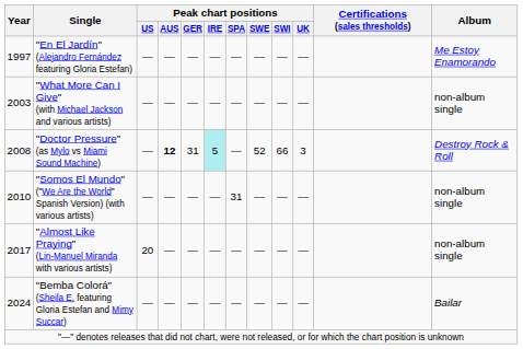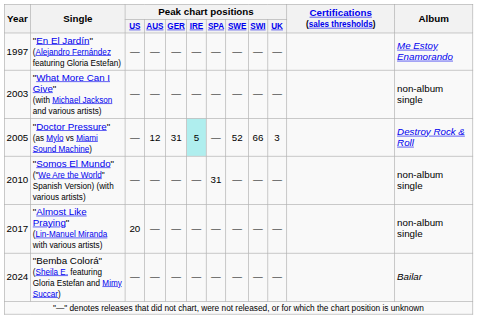 <table class="wikitable">
 <tr>
 <th rowspan="2"  style="width:1px;">Year</th>
 <th rowspan="2" style="width:148px;">Single</th>
 <th colspan="8">Peak chart positions</th>
 <th rowspan="2" style="width:170px;"><a href='#'>Certifications</a><br><small>(<a href='#'>sales thresholds</a>)</small></th>
 <th rowspan="2" style="width:120px;">Album</th>
 </tr>
 <tr style="font-size:smaller;">
 <th width="25"><a href='#'>US</a><br></th>
 <th width="25"><a href='#'>AUS</a><br></th>
 <th width="25"><a href='#'>GER</a><br></th>
 <th width="25"><a href='#'>IRE</a><br></th>
 <th width="25"><a href='#'>SPA</a><br></th>
 <th width="25"><a href='#'>SWE</a><br></th>
 <th width="25"><a href='#'>SWI</a><br></th>
 <th width="25"><a href='#'>UK</a><br></th>
 </tr>
 <tr style="text-align:center;">
 <td align="left">1997</td>
 <td align="left">"<a href='#'>En El Jardín</a>"<br><small>(<a href='#'>Alejandro Fernández</a> featuring Gloria Estefan)</small></td>
 <td>—</td>
 <td>—</td>
 <td>—</td>
 <td>—</td>
 <td>—</td>
 <td>—</td>
 <td>—</td>
 <td>—</td>
 <td></td>
 <td align="left"><em><a href='#'>Me Estoy Enamorando</a></em></td>
 </tr>
 <tr style="text-align:center;">
 <td align="left">2003</td>
 <td align="left">"<a href='#'>What More Can I Give</a>"<br><small>(with <a href='#'>Michael Jackson</a> and various artists)</small></td>
 <td>—</td>
 <td>—</td>
 <td>—</td>
 <td>—</td>
 <td>—</td>
 <td>—</td>
 <td>—</td>
 <td>—</td>
 <td></td>
 <td align="left">non-album single</td>
 </tr>
 <tr style="text-align:center;">
-<td align="left">2008</td>
+<td align="left">2005</td>
 <td align="left">"<a href='#'>Doctor Pressure</a>"<br><small>(as <a href='#'>Mylo</a> vs <a href='#'>Miami Sound Machine</a>)</small></td>
 <td>—</td>
-<td><strong>12</strong></td>
+<td>12</td>
 <td>31</td>
 <td style="background: paleturquoise;">5</td>
 <td>—</td>
 <td>52</td>
 <td>66</td>
 <td>3</td>
 <td></td>
 <td align="left"><em><a href='#'>Destroy Rock & Roll</a></em></td>
 </tr>
 <tr style="text-align:center;">
 <td align="left">2010</td>
 <td align="left">"<a href='#'>Somos El Mundo</a>"<br><small>("<a href='#'>We Are the World</a>" Spanish Version) (with various artists)</small></td>
 <td>—</td>
 <td>—</td>
 <td>—</td>
 <td>—</td>
 <td>31</td>
 <td>—</td>
 <td>—</td>
 <td>—</td>
 <td></td>
 <td align="left">non-album single</td>
 </tr>
 <tr style="text-align:center;">
 <td align="left">2017</td>
 <td align="left">"<a href='#'>Almost Like Praying</a>"<br><small>(<a href='#'>Lin-Manuel Miranda</a> with various artists)</small></td>
 <td>20</td>
 <td>—</td>
 <td>—</td>
 <td>—</td>
 <td>—</td>
 <td>—</td>
 <td>—</td>
 <td>—</td>
 <td></td>
 <td align="left">non-album single</td>
 </tr>
 <tr style="text-align:center;">
 <td align="left">2024</td>
 <td align="left">"Bemba Colorá"<br><small>(<a href='#'>Sheila E.</a> featuring Gloria Estefan and <a href='#'>Mimy Succar</a>)</small></td>
 <td>—</td>
 <td>—</td>
 <td>—</td>
 <td>—</td>
 <td>—</td>
 <td>—</td>
 <td>—</td>
 <td>—</td>
 <td></td>
 <td align="left"><em>Bailar</em></td>
 </tr>
 <tr>
 <td colspan="15" style="text-align:center; font-size:85%">"—" denotes releases that did not chart, were not released, or for which the chart position is unknown</td>
 </tr>
 </table>
